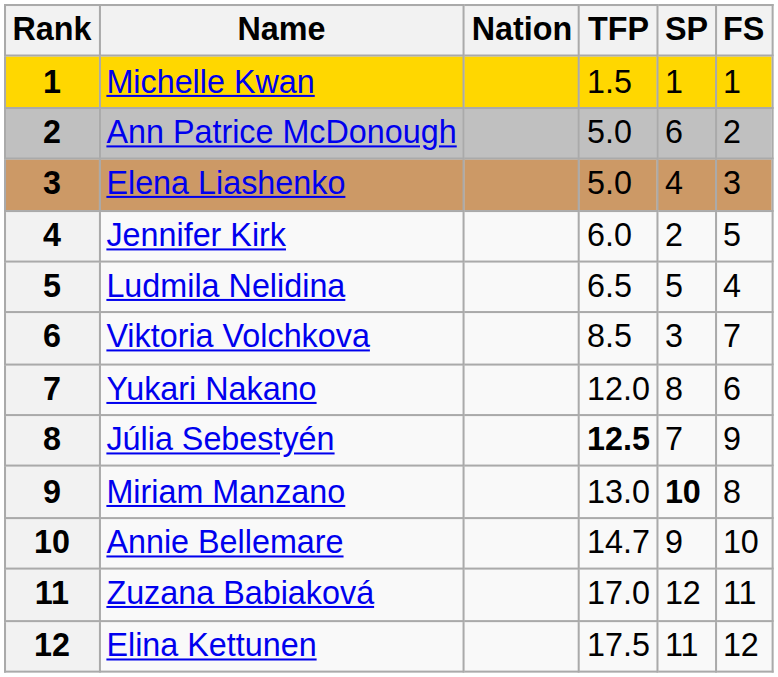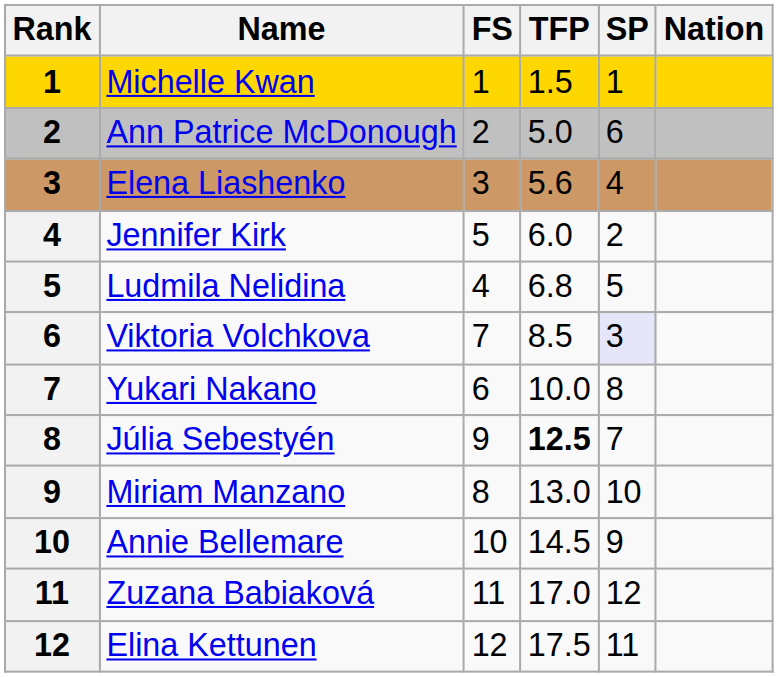 <table class="wikitable">
 <tr>
 <th>Rank</th>
 <th>Name</th>
-<th>Nation</th>
+<th>FS</th>
 <th>TFP</th>
 <th>SP</th>
-<th>FS</th>
+<th>Nation</th>
 </tr>
 <tr bgcolor="gold">
 <td align="center"><strong>1</strong></td>
 <td><a href='#'>Michelle Kwan</a></td>
-<td></td>
+<td>1</td>
 <td>1.5</td>
 <td>1</td>
-<td>1</td>
+<td></td>
 </tr>
 <tr bgcolor="silver">
 <td align="center"><strong>2</strong></td>
 <td><a href='#'>Ann Patrice McDonough</a></td>
-<td></td>
+<td>2</td>
 <td>5.0</td>
 <td>6</td>
-<td>2</td>
+<td></td>
 </tr>
 <tr bgcolor="cc9966">
 <td align="center"><strong>3</strong></td>
 <td><a href='#'>Elena Liashenko</a></td>
+<td>3</td>
+<td>5.6</td>
+<td>4</td>
 <td></td>
-<td>5.0</td>
-<td>4</td>
-<td>3</td>
 </tr>
 <tr>
 <th>4</th>
 <td><a href='#'>Jennifer Kirk</a></td>
-<td></td>
+<td>5</td>
 <td>6.0</td>
 <td>2</td>
-<td>5</td>
+<td></td>
 </tr>
 <tr>
 <th>5</th>
 <td><a href='#'>Ludmila Nelidina</a></td>
+<td>4</td>
+<td>6.8</td>
+<td>5</td>
 <td></td>
-<td>6.5</td>
-<td>5</td>
-<td>4</td>
 </tr>
 <tr>
 <th>6</th>
 <td><a href='#'>Viktoria Volchkova</a></td>
+<td>7</td>
+<td>8.5</td>
+<td style="background: lavender;">3</td>
 <td></td>
-<td>8.5</td>
-<td>3</td>
-<td>7</td>
 </tr>
 <tr>
 <th>7</th>
 <td><a href='#'>Yukari Nakano</a></td>
+<td>6</td>
+<td>10.0</td>
+<td>8</td>
 <td></td>
-<td>12.0</td>
-<td>8</td>
-<td>6</td>
 </tr>
 <tr>
 <th>8</th>
 <td><a href='#'>Júlia Sebestyén</a></td>
-<td></td>
+<td>9</td>
 <td><strong>12.5</strong></td>
 <td>7</td>
-<td>9</td>
+<td></td>
 </tr>
 <tr>
 <th>9</th>
 <td><a href='#'>Miriam Manzano</a></td>
+<td>8</td>
+<td>13.0</td>
+<td>10</td>
 <td></td>
-<td>13.0</td>
-<td><strong>10</strong></td>
-<td>8</td>
 </tr>
 <tr>
 <th>10</th>
 <td><a href='#'>Annie Bellemare</a></td>
+<td>10</td>
+<td>14.5</td>
+<td>9</td>
 <td></td>
-<td>14.7</td>
-<td>9</td>
-<td>10</td>
 </tr>
 <tr>
 <th>11</th>
 <td><a href='#'>Zuzana Babiaková</a></td>
-<td></td>
+<td>11</td>
 <td>17.0</td>
 <td>12</td>
-<td>11</td>
+<td></td>
 </tr>
 <tr>
 <th>12</th>
 <td><a href='#'>Elina Kettunen</a></td>
-<td></td>
+<td>12</td>
 <td>17.5</td>
 <td>11</td>
-<td>12</td>
+<td></td>
 </tr>
 </table>
